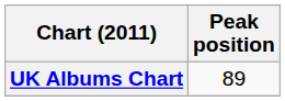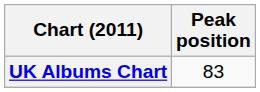 <table class="wikitable sortable plainrowheaders">
 <tr>
 <th scope="col">Chart (2011)</th>
 <th scope="col">Peak<br>position</th>
 </tr>
 <tr>
 <th scope="row"><a href='#'>UK Albums Chart</a></th>
-<td style="text-align:center;">89</td>
+<td style="text-align:center;">83</td>
 </tr>
 <tr>
 </tr>
 </table>
